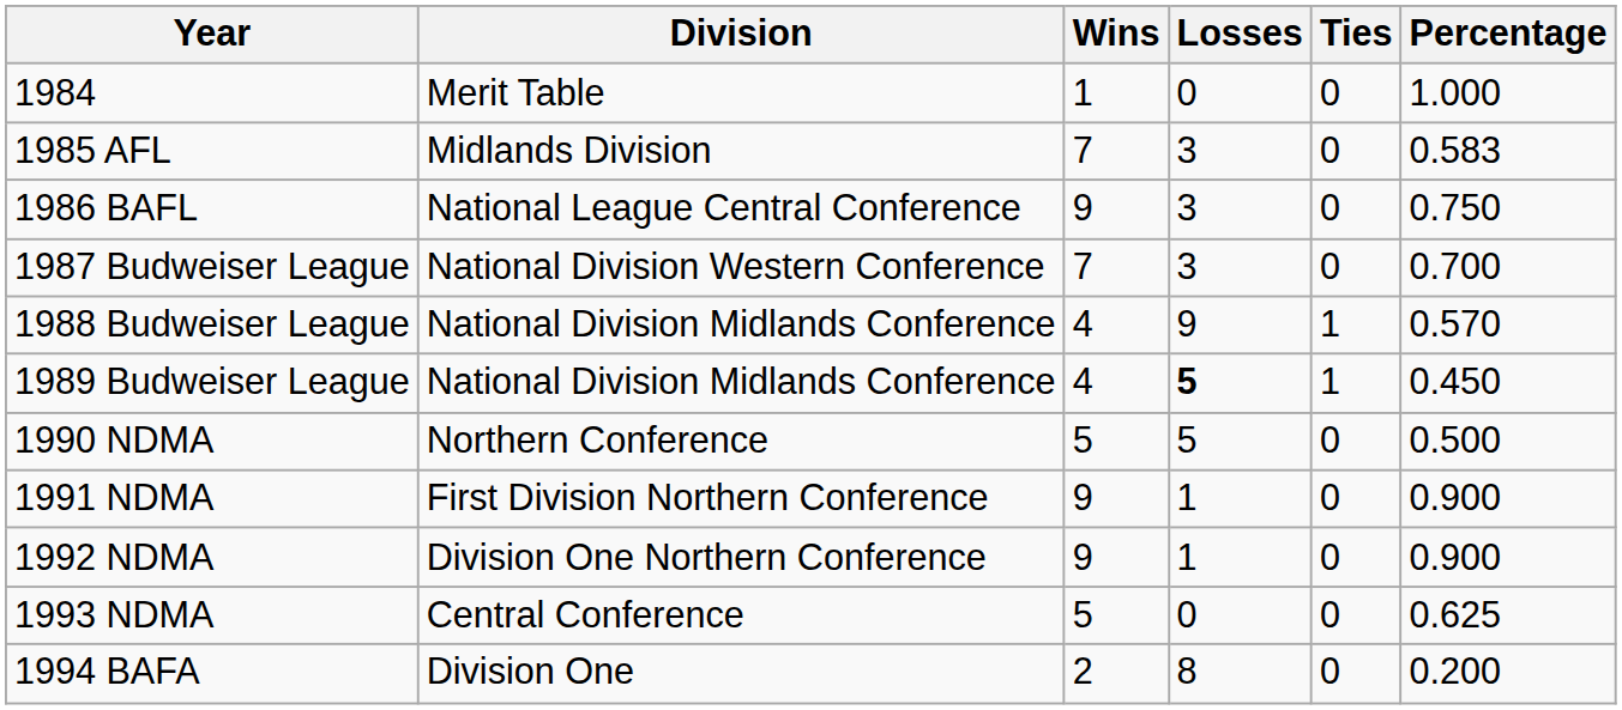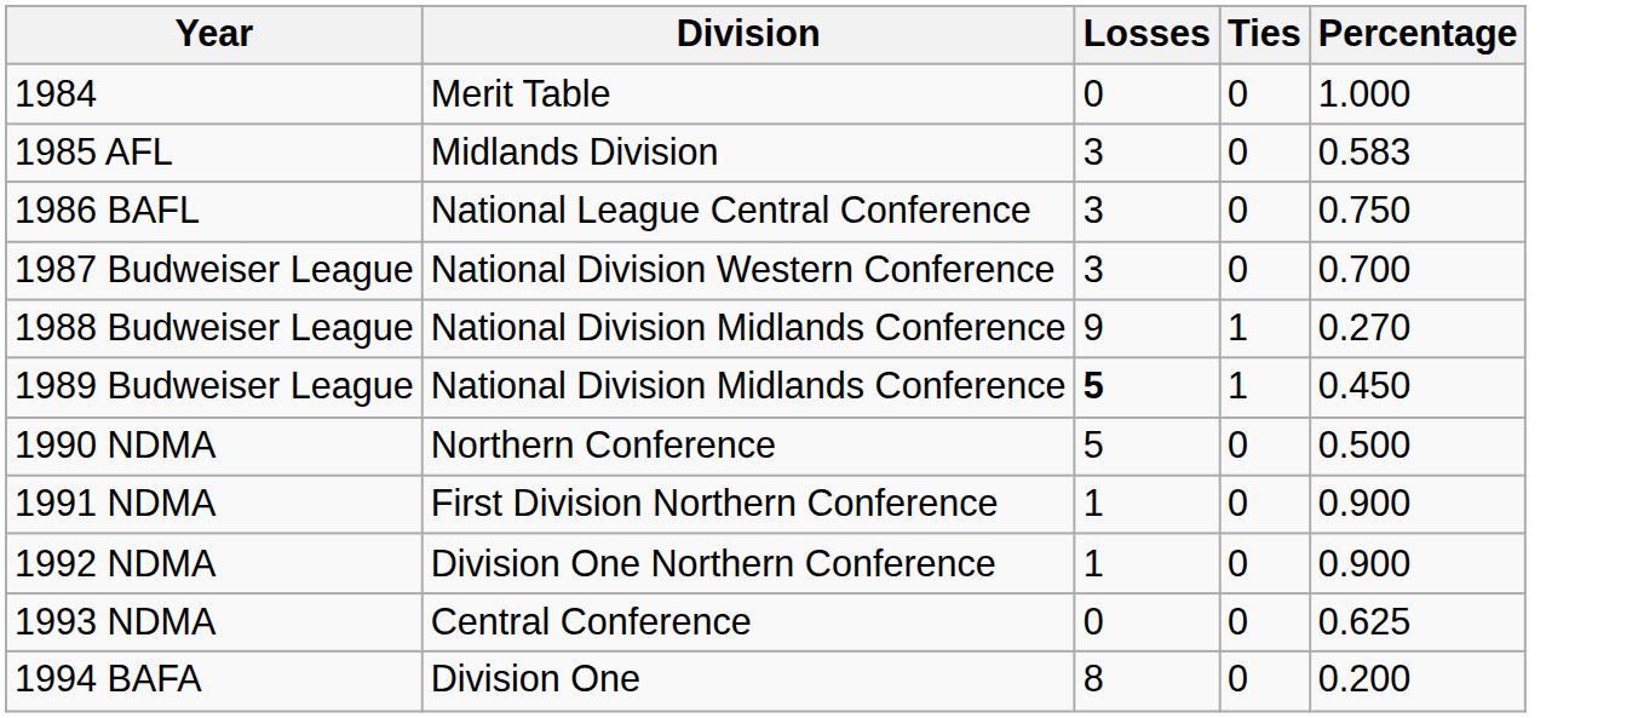 <table class="wikitable">
 <tr>
 <th>Year</th>
 <th>Division</th>
-<th>Wins</th>
 <th>Losses</th>
 <th>Ties</th>
 <th>Percentage</th>
 </tr>
 <tr>
 <td>1984</td>
 <td>Merit Table</td>
-<td>1</td>
 <td>0</td>
 <td>0</td>
 <td>1.000</td>
 </tr>
 <tr>
 <td>1985 AFL</td>
 <td>Midlands Division</td>
-<td>7</td>
 <td>3</td>
 <td>0</td>
 <td>0.583</td>
 </tr>
 <tr>
 <td>1986 BAFL</td>
 <td>National League Central Conference</td>
-<td>9</td>
 <td>3</td>
 <td>0</td>
 <td>0.750</td>
 </tr>
 <tr>
 <td>1987 Budweiser League</td>
 <td>National Division Western Conference</td>
-<td>7</td>
 <td>3</td>
 <td>0</td>
 <td>0.700</td>
 </tr>
 <tr>
 <td>1988 Budweiser League</td>
 <td>National Division Midlands Conference</td>
-<td>4</td>
 <td>9</td>
 <td>1</td>
-<td>0.570</td>
+<td>0.270</td>
 </tr>
 <tr>
 <td>1989 Budweiser League</td>
 <td>National Division Midlands Conference</td>
-<td>4</td>
 <td><strong>5</strong></td>
 <td>1</td>
 <td>0.450</td>
 </tr>
 <tr>
 <td>1990 NDMA</td>
 <td>Northern Conference</td>
 <td>5</td>
-<td>5</td>
 <td>0</td>
 <td>0.500</td>
 </tr>
 <tr>
 <td>1991 NDMA</td>
 <td>First Division Northern Conference</td>
-<td>9</td>
 <td>1</td>
 <td>0</td>
 <td>0.900</td>
 </tr>
 <tr>
 <td>1992 NDMA</td>
 <td>Division One Northern Conference</td>
-<td>9</td>
 <td>1</td>
 <td>0</td>
 <td>0.900</td>
 </tr>
 <tr>
 <td>1993 NDMA</td>
 <td>Central Conference</td>
-<td>5</td>
 <td>0</td>
 <td>0</td>
 <td>0.625</td>
 </tr>
 <tr>
 <td>1994 BAFA</td>
 <td>Division One</td>
-<td>2</td>
 <td>8</td>
 <td>0</td>
 <td>0.200</td>
 </tr>
 </table>
